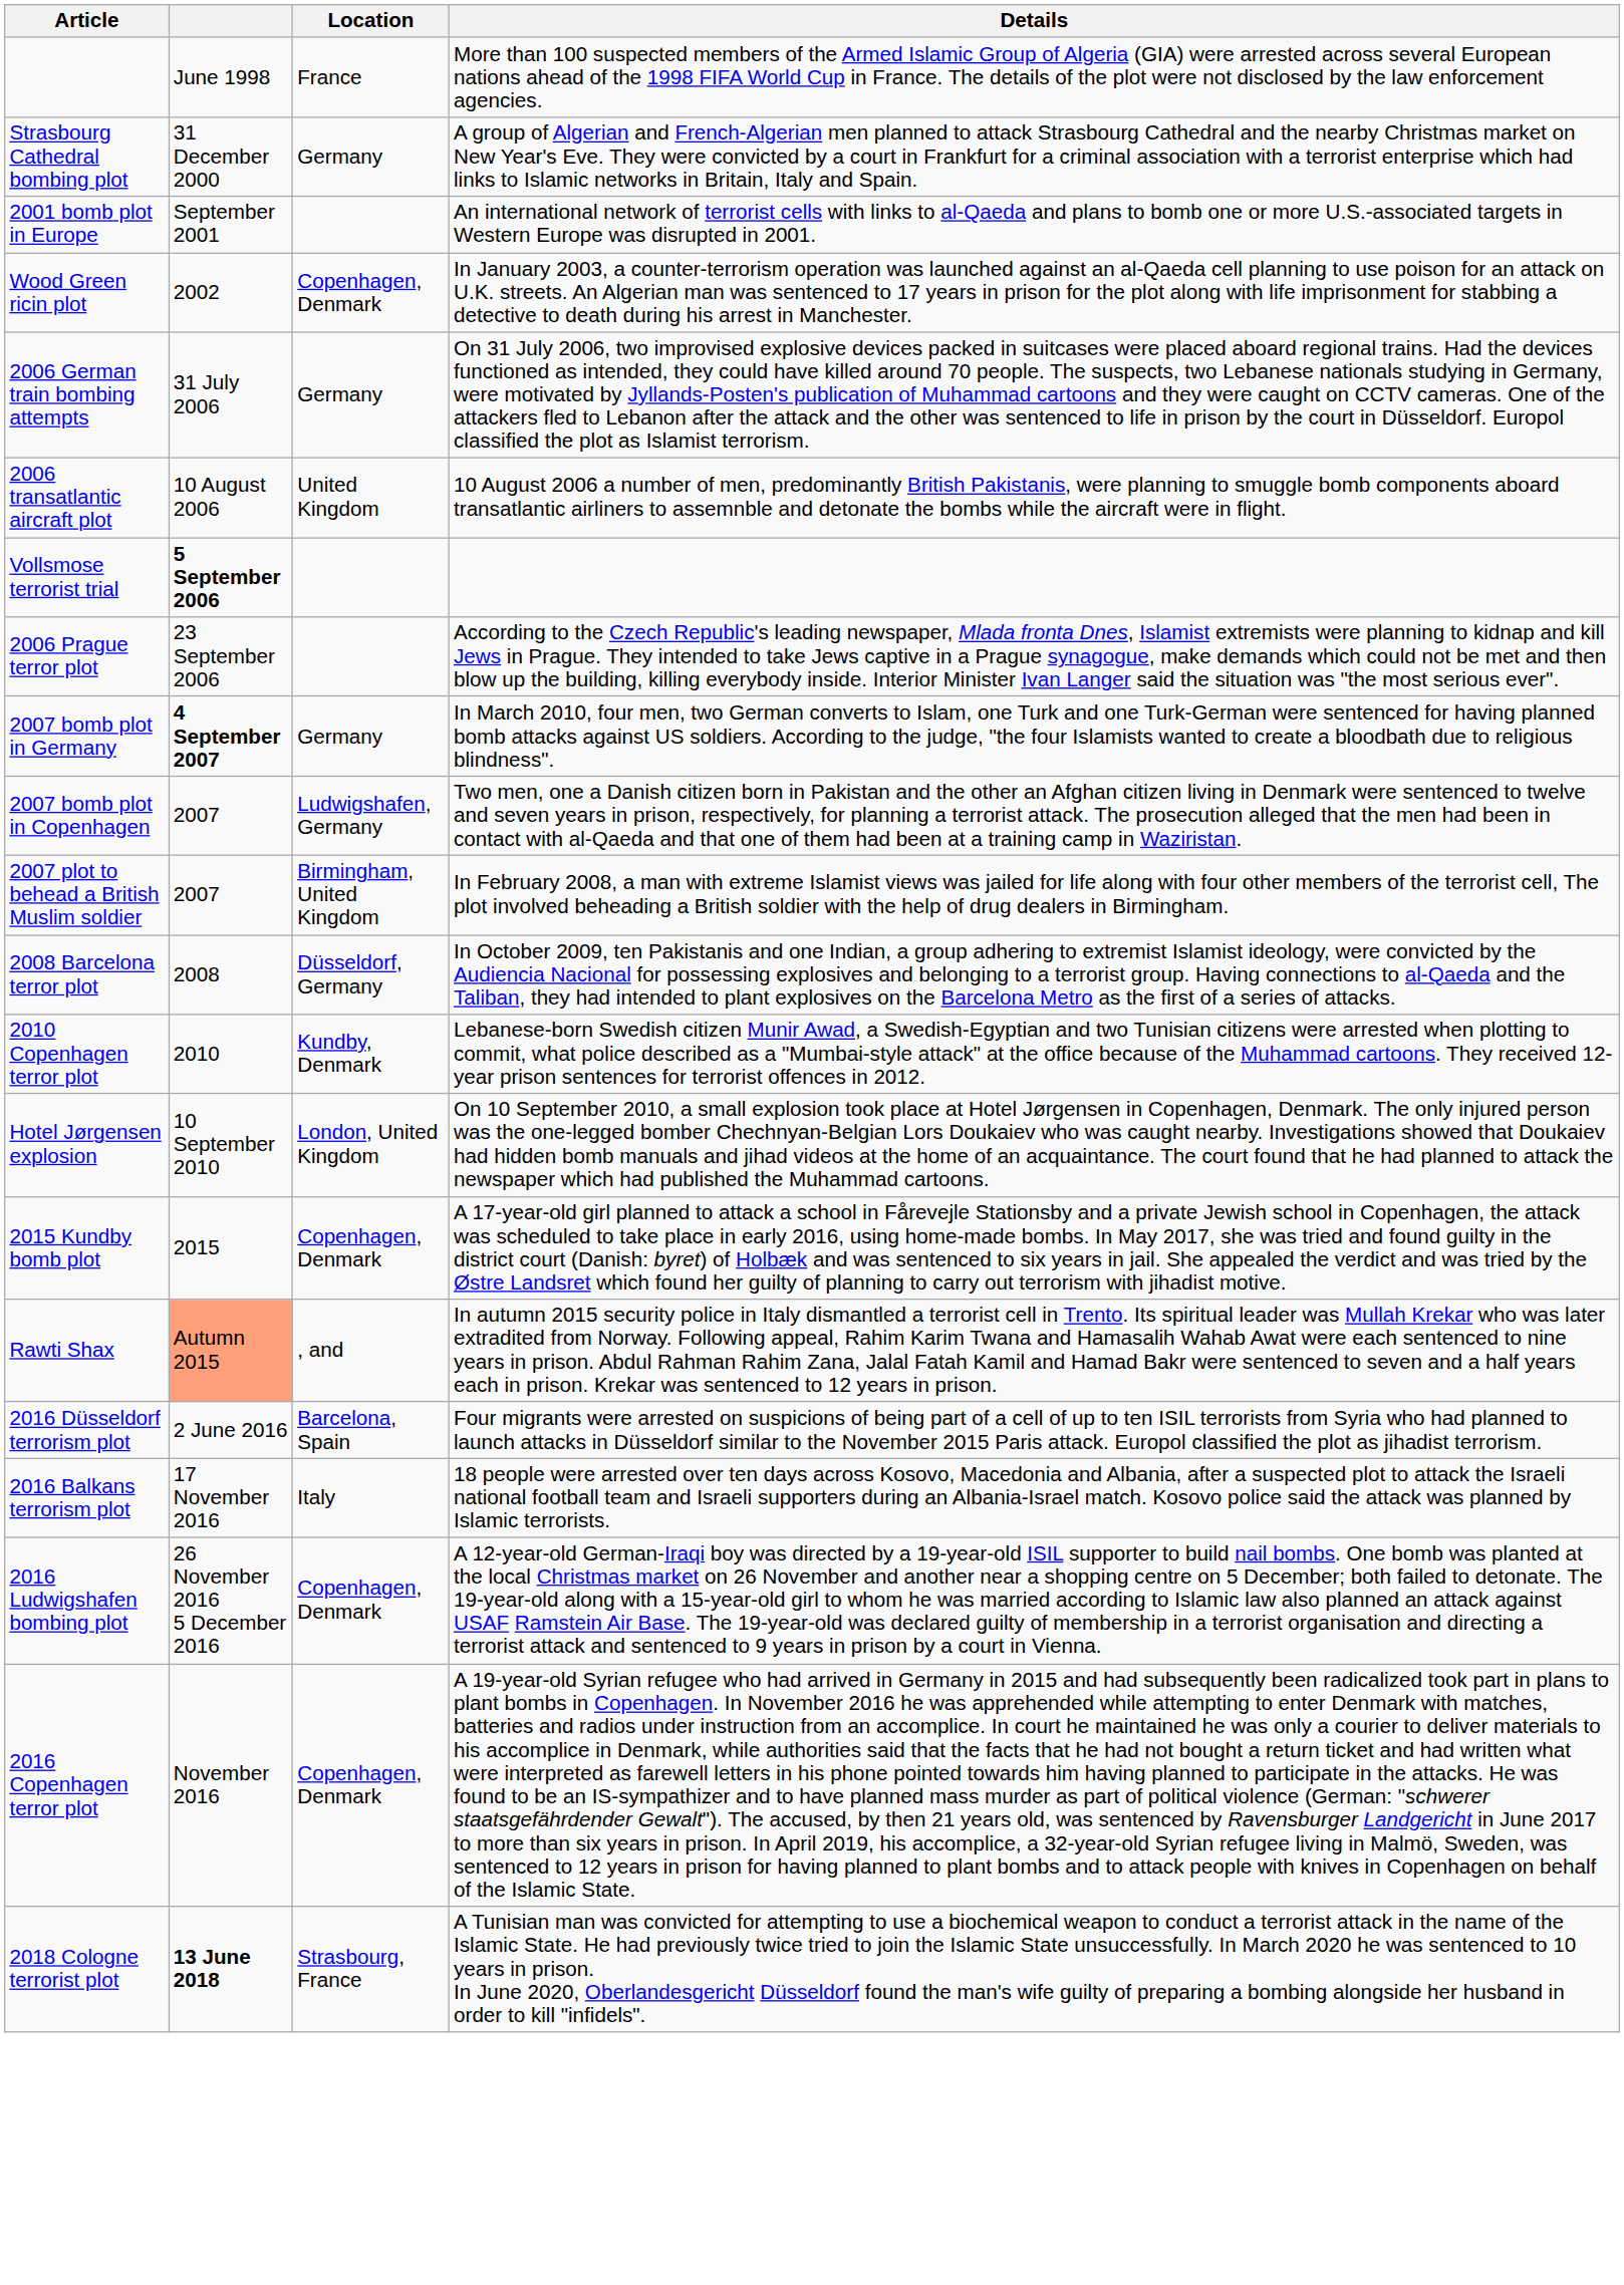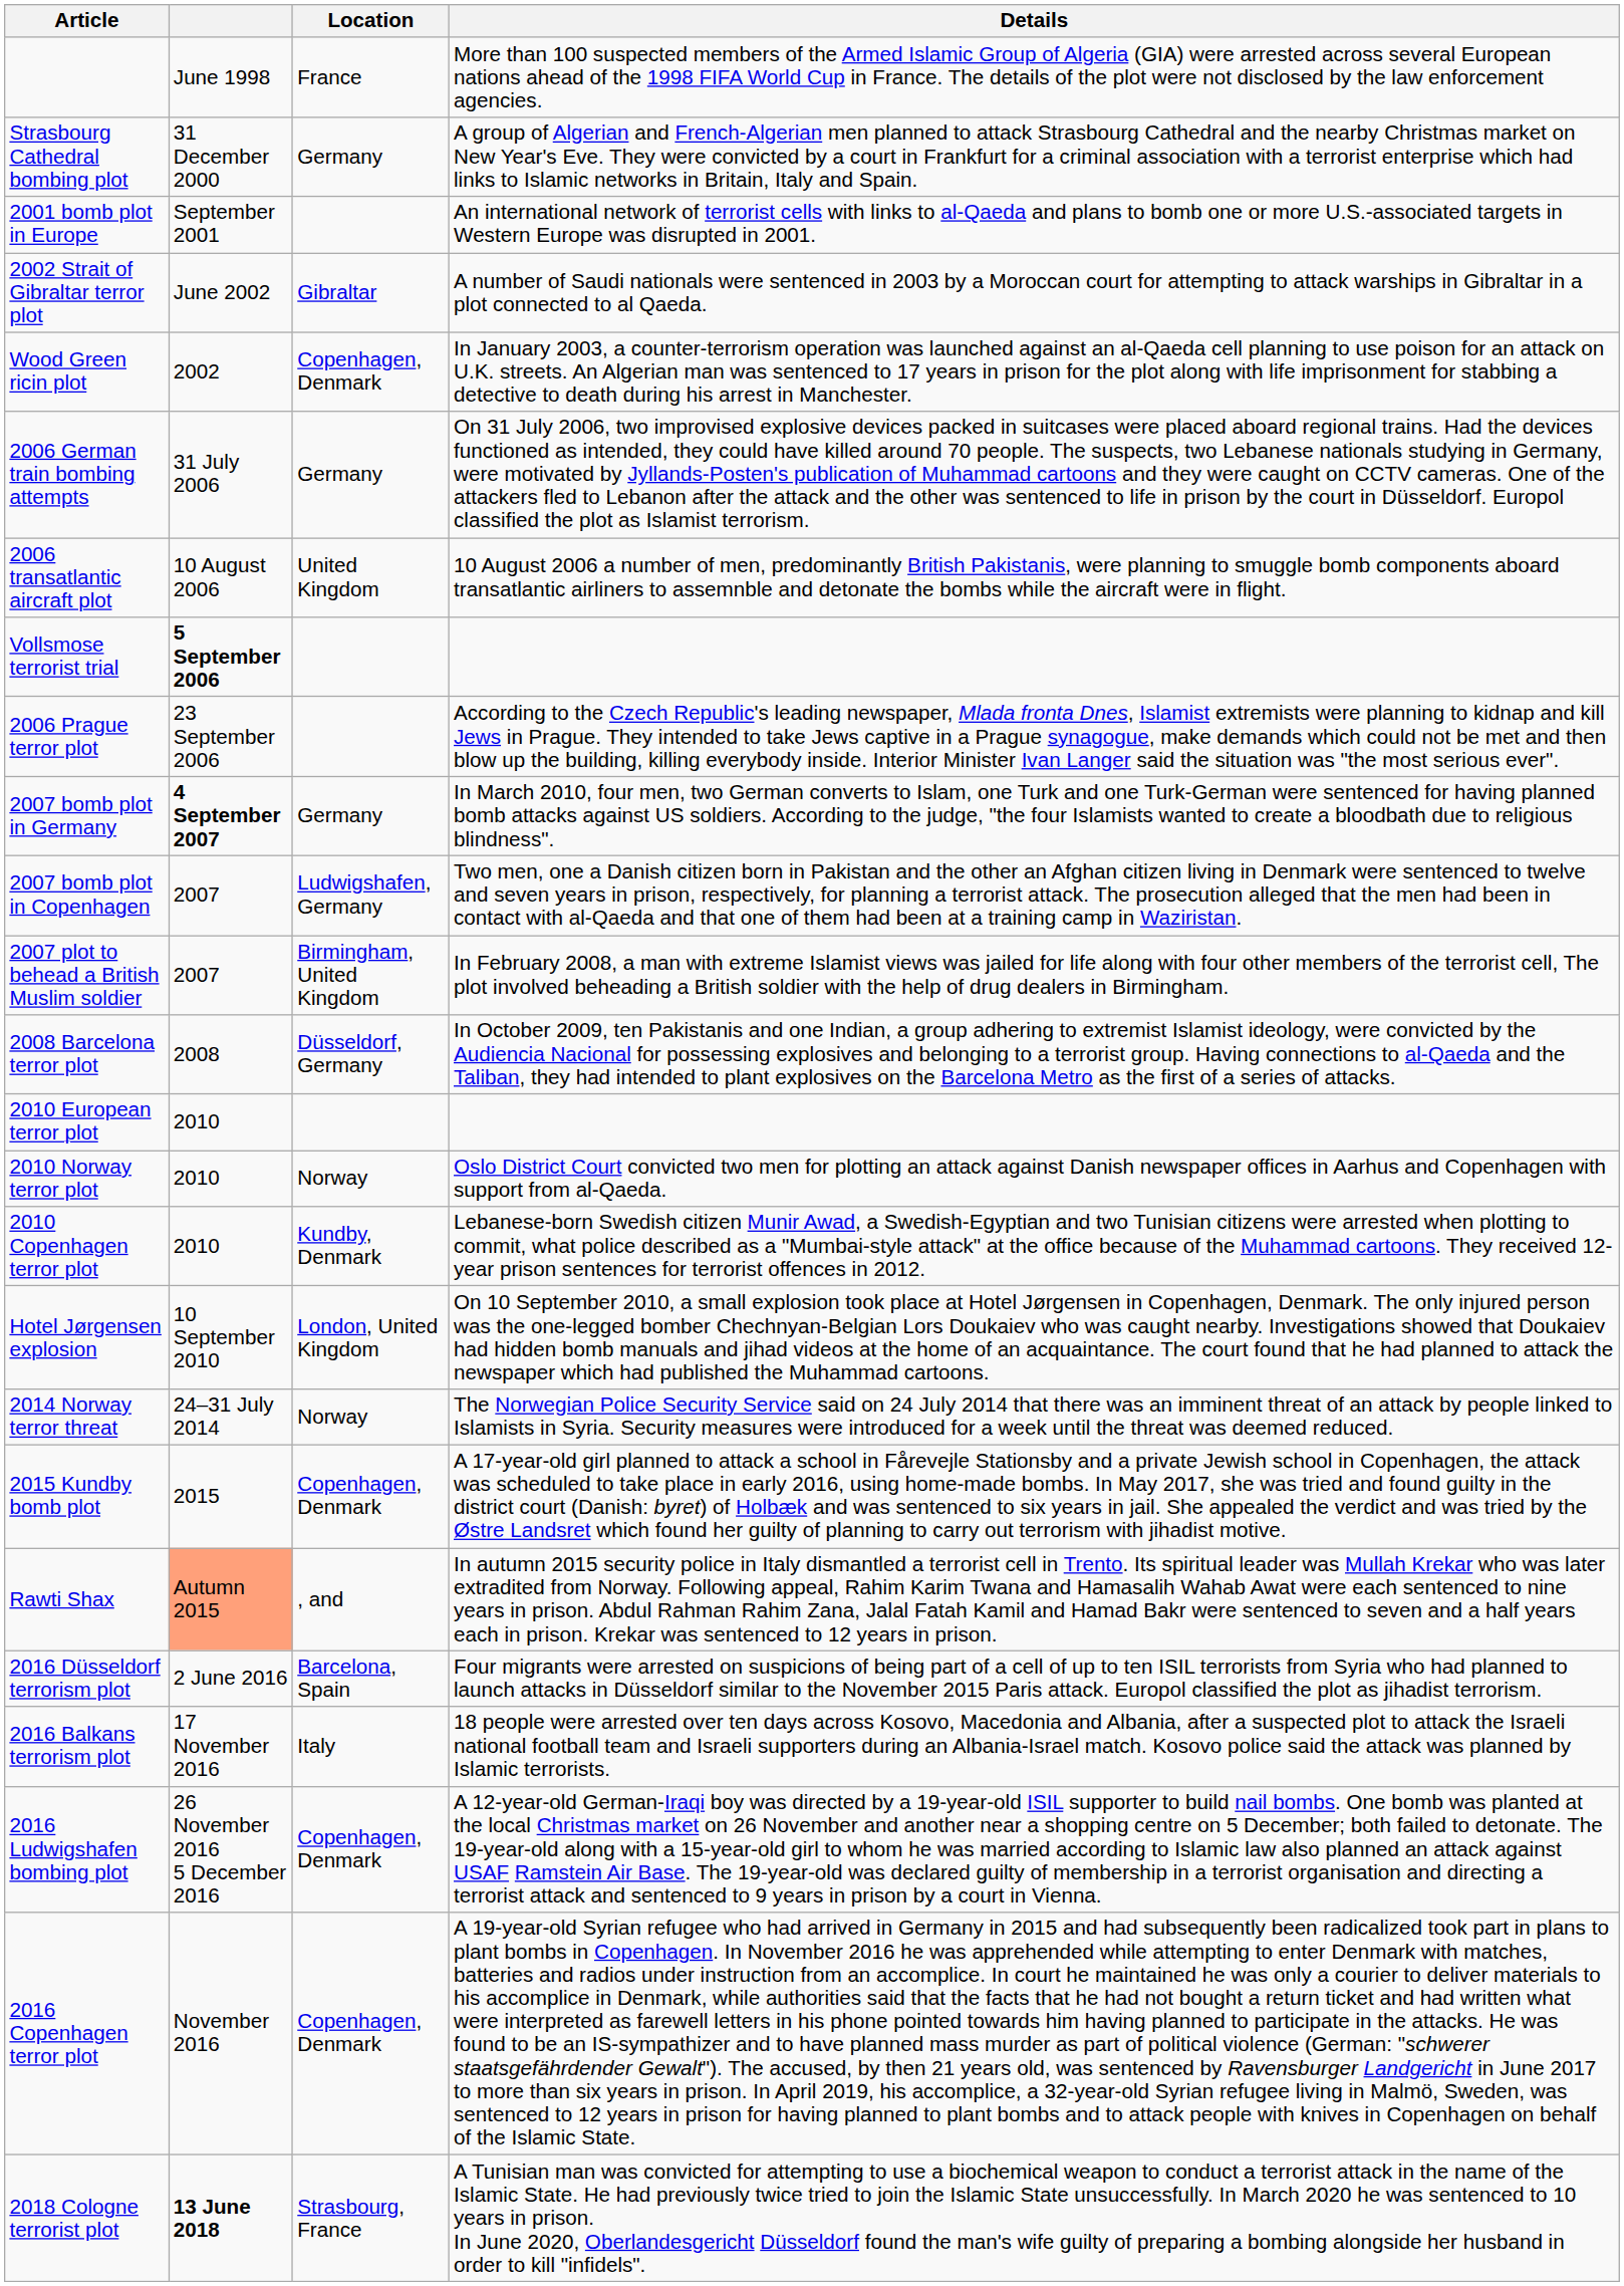 <table class="wikitable">
 <tr>
 <th>Article</th>
 <th></th>
 <th>Location</th>
 <th>Details</th>
 </tr>
 <tr>
 <td></td>
 <td>June 1998</td>
 <td> France</td>
 <td>More than 100 suspected members of the <a href='#'>Armed Islamic Group of Algeria</a> (GIA) were arrested across several European nations ahead of the <a href='#'>1998 FIFA World Cup</a> in France. The details of the plot were not disclosed by the law enforcement agencies.</td>
 </tr>
 <tr>
 <td><a href='#'>Strasbourg Cathedral bombing plot</a></td>
 <td>31 December 2000</td>
 <td> Germany</td>
 <td>A group of <a href='#'>Algerian</a> and <a href='#'>French-Algerian</a> men planned to attack Strasbourg Cathedral and the nearby Christmas market on New Year's Eve. They were convicted by a court in Frankfurt for a criminal association with a terrorist enterprise which had links to Islamic networks in Britain, Italy and Spain.</td>
 </tr>
 <tr>
 <td><a href='#'>2001 bomb plot in Europe</a></td>
 <td>September 2001</td>
 <td></td>
 <td>An international network of <a href='#'>terrorist cells</a> with links to <a href='#'>al-Qaeda</a> and plans to bomb one or more U.S.-associated targets in Western Europe was disrupted in 2001.</td>
+</tr>
+<tr>
+<td><a href='#'>2002 Strait of Gibraltar terror plot</a></td>
+<td>June 2002</td>
+<td> <a href='#'>Gibraltar</a></td>
+<td>A number of Saudi nationals were sentenced in 2003 by a Moroccan court for attempting to attack warships in Gibraltar in a plot connected to al Qaeda.</td>
 </tr>
 <tr>
 <td><a href='#'>Wood Green ricin plot</a></td>
 <td>2002</td>
 <td> <a href='#'>Copenhagen</a>, Denmark</td>
 <td>In January 2003, a counter-terrorism operation was launched against an al-Qaeda cell planning to use poison for an attack on U.K. streets. An Algerian man was sentenced to 17 years in prison for the plot along with life imprisonment for stabbing a detective to death during his arrest in Manchester.</td>
 </tr>
 <tr>
 <td><a href='#'>2006 German train bombing attempts</a></td>
 <td>31 July 2006</td>
 <td> Germany</td>
 <td>On 31 July 2006, two improvised explosive devices packed in suitcases were placed aboard regional trains. Had the devices functioned as intended, they could have killed around 70 people. The suspects, two Lebanese nationals studying in Germany, were motivated by <a href='#'>Jyllands-Posten's publication of Muhammad cartoons</a> and they were caught on CCTV cameras. One of the attackers fled to Lebanon after the attack and the other was sentenced to life in prison by the court in Düsseldorf. Europol classified the plot as Islamist terrorism.</td>
 </tr>
 <tr>
 <td><a href='#'>2006 transatlantic aircraft plot</a></td>
 <td>10 August 2006</td>
 <td> United Kingdom</td>
 <td>10 August 2006 a number of men, predominantly <a href='#'>British Pakistanis</a>, were planning to smuggle bomb components aboard transatlantic airliners to assemnble and detonate the bombs while the aircraft were in flight.</td>
 </tr>
 <tr>
 <td><a href='#'>Vollsmose terrorist trial</a></td>
 <td><strong>5 September 2006</strong></td>
 <td></td>
 <td></td>
 </tr>
 <tr>
 <td><a href='#'>2006 Prague terror plot</a></td>
 <td>23 September 2006</td>
 <td></td>
 <td>According to the <a href='#'>Czech Republic</a>'s leading newspaper, <em><a href='#'>Mlada fronta Dnes</a></em>, <a href='#'>Islamist</a> extremists were planning to kidnap and kill <a href='#'>Jews</a> in Prague. They intended to take Jews captive in a Prague <a href='#'>synagogue</a>, make demands which could not be met and then blow up the building, killing everybody inside. Interior Minister <a href='#'>Ivan Langer</a> said the situation was "the most serious ever".</td>
 </tr>
 <tr>
 <td><a href='#'>2007 bomb plot in Germany</a></td>
 <td><strong>4 September 2007</strong></td>
 <td> Germany</td>
 <td>In March 2010, four men, two German converts to Islam, one Turk and one Turk-German were sentenced for having planned bomb attacks against US soldiers. According to the judge, "the four Islamists wanted to create a bloodbath due to religious blindness".</td>
 </tr>
 <tr>
 <td><a href='#'>2007 bomb plot in Copenhagen</a></td>
 <td>2007</td>
 <td> <a href='#'>Ludwigshafen</a>, Germany</td>
 <td>Two men, one a Danish citizen born in Pakistan and the other an Afghan citizen living in Denmark were sentenced to twelve and seven years in prison, respectively, for planning a terrorist attack. The prosecution alleged that the men had been in contact with al-Qaeda and that one of them had been at a training camp in <a href='#'>Waziristan</a>.</td>
 </tr>
 <tr>
 <td><a href='#'>2007 plot to behead a British Muslim soldier</a></td>
 <td>2007</td>
 <td> <a href='#'>Birmingham</a>, United Kingdom</td>
 <td>In February 2008, a man with extreme Islamist views was jailed for life along with four other members of the terrorist cell, The plot involved beheading a British soldier with the help of drug dealers in Birmingham.</td>
 </tr>
 <tr>
 <td><a href='#'>2008 Barcelona terror plot</a></td>
 <td>2008</td>
 <td> <a href='#'>Düsseldorf</a>, Germany</td>
 <td>In October 2009, ten Pakistanis and one Indian, a group adhering to extremist Islamist ideology, were convicted by the <a href='#'>Audiencia Nacional</a> for possessing explosives and belonging to a terrorist group. Having connections to <a href='#'>al-Qaeda</a> and the <a href='#'>Taliban</a>, they had intended to plant explosives on the <a href='#'>Barcelona Metro</a> as the first of a series of attacks.</td>
 </tr>
 <tr>
+<td><a href='#'>2010 European terror plot</a></td>
+<td>2010</td>
+<td>  </td>
+<td></td>
+</tr>
+<tr>
+<td><a href='#'>2010 Norway terror plot</a></td>
+<td>2010</td>
+<td> Norway</td>
+<td><a href='#'>Oslo District Court</a> convicted two men for plotting an attack against Danish newspaper  offices in Aarhus and Copenhagen with support from al-Qaeda.</td>
+</tr>
+<tr>
 <td><a href='#'>2010 Copenhagen terror plot</a></td>
 <td>2010</td>
 <td> <a href='#'>Kundby</a>, Denmark</td>
 <td>Lebanese-born Swedish citizen <a href='#'>Munir Awad</a>, a Swedish-Egyptian and two Tunisian citizens were arrested when plotting to commit, what police described as a "Mumbai-style attack" at the  office because of the <a href='#'>Muhammad cartoons</a>. They received 12-year prison sentences for terrorist offences in 2012.</td>
 </tr>
 <tr>
 <td><a href='#'>Hotel Jørgensen explosion</a></td>
 <td>10 September 2010</td>
 <td> <a href='#'>London</a>, United Kingdom</td>
 <td>On 10 September 2010, a small explosion took place at Hotel Jørgensen in Copenhagen, Denmark. The only injured person was the one-legged bomber Chechnyan-Belgian Lors Doukaiev who was caught nearby. Investigations showed that Doukaiev had hidden bomb manuals and jihad videos at the home of an acquaintance. The court found that he had planned to attack the newspaper which had published the Muhammad cartoons.</td>
+</tr>
+<tr>
+<td><a href='#'>2014 Norway terror threat</a></td>
+<td>24–31 July 2014</td>
+<td> Norway</td>
+<td>The <a href='#'>Norwegian Police Security Service</a> said on 24 July 2014 that there was an imminent threat of an attack by people linked to Islamists in Syria. Security measures were introduced for a week until the threat was deemed reduced.</td>
 </tr>
 <tr>
 <td><a href='#'>2015 Kundby bomb plot</a></td>
 <td>2015</td>
 <td> <a href='#'>Copenhagen</a>, Denmark</td>
 <td>A 17-year-old girl planned to attack a school in Fårevejle Stationsby and a private Jewish school in Copenhagen, the attack was scheduled to take place in early 2016, using home-made bombs. In May 2017, she was tried and found guilty in the district court (Danish: <em>byret</em>) of <a href='#'>Holbæk</a> and was sentenced to six years in jail. She appealed the verdict and was tried by the <a href='#'>Østre Landsret</a> which found her guilty of planning to carry out terrorism with jihadist motive.</td>
 </tr>
 <tr>
 <td><a href='#'>Rawti Shax</a></td>
 <td style="background: lightsalmon;">Autumn 2015</td>
 <td>,  and </td>
 <td>In autumn 2015 security police in Italy dismantled a terrorist cell in <a href='#'>Trento</a>. Its spiritual leader was <a href='#'>Mullah Krekar</a> who was later extradited from Norway. Following appeal, Rahim Karim Twana and Hamasalih Wahab Awat were each sentenced to nine years in prison. Abdul Rahman Rahim Zana, Jalal Fatah Kamil and Hamad Bakr were sentenced to seven and a half years each in prison. Krekar was sentenced to 12 years in prison.</td>
 </tr>
 <tr>
 <td><a href='#'>2016 Düsseldorf terrorism plot</a></td>
 <td>2 June 2016</td>
 <td> <a href='#'>Barcelona</a>, Spain</td>
 <td>Four migrants were arrested on suspicions of being part of a cell of up to ten ISIL terrorists from Syria who had planned to launch attacks in Düsseldorf similar to the November 2015 Paris attack. Europol classified the plot as jihadist terrorism.</td>
 </tr>
 <tr>
 <td><a href='#'>2016 Balkans terrorism plot</a></td>
 <td>17 November 2016</td>
 <td> Italy</td>
 <td>18 people were arrested over ten days across Kosovo, Macedonia and Albania, after a suspected plot to attack the Israeli national football team and Israeli supporters during an Albania-Israel match. Kosovo police said the attack was planned by Islamic terrorists.</td>
 </tr>
 <tr>
 <td><a href='#'>2016 Ludwigshafen bombing plot</a></td>
 <td>26 November 2016<br>5 December 2016</td>
 <td> <a href='#'>Copenhagen</a>, Denmark</td>
 <td>A 12-year-old German-<a href='#'>Iraqi</a> boy was directed by a 19-year-old <a href='#'>ISIL</a> supporter to build <a href='#'>nail bombs</a>. One bomb was planted at the local <a href='#'>Christmas market</a> on 26 November and another near a shopping centre on 5 December; both failed to detonate. The 19-year-old along with a 15-year-old girl to whom he was married according to Islamic law also planned an attack against <a href='#'>USAF</a> <a href='#'>Ramstein Air Base</a>. The 19-year-old was declared guilty of membership in a terrorist organisation and directing a terrorist attack and sentenced to 9 years in prison by a court in Vienna.</td>
 </tr>
 <tr>
 <td><a href='#'>2016 Copenhagen terror plot</a></td>
 <td>November 2016</td>
 <td> <a href='#'>Copenhagen</a>, Denmark</td>
 <td>A 19-year-old Syrian refugee who had arrived in Germany in 2015 and had subsequently been radicalized took part in plans to plant bombs in <a href='#'>Copenhagen</a>. In November 2016 he was apprehended while attempting to enter Denmark with matches, batteries and radios under instruction from an accomplice. In court he maintained he was only a courier to deliver materials to his accomplice in Denmark, while authorities said that the facts that he had not bought a return ticket and had written what were interpreted as farewell letters in his phone pointed towards him having planned to participate in the attacks. He was found to be an IS-sympathizer and to have planned mass murder as part of political violence (German: "<em>schwerer staatsgefährdender Gewalt</em>"). The accused, by then 21 years old, was sentenced by <em>Ravensburger <a href='#'>Landgericht</a></em> in June 2017 to more than six years in prison. In April 2019, his accomplice, a 32-year-old Syrian refugee living in Malmö, Sweden, was sentenced to 12 years in prison for having planned to plant bombs and to attack people with knives in Copenhagen on behalf of the Islamic State.</td>
 </tr>
 <tr>
 <td><a href='#'>2018 Cologne terrorist plot</a></td>
 <td><strong>13 June 2018</strong></td>
 <td> <a href='#'>Strasbourg</a>, France</td>
 <td>A Tunisian man was convicted for attempting to use a biochemical weapon to conduct a terrorist attack in the name of the Islamic State. He had previously twice tried to join the Islamic State unsuccessfully. In March 2020 he was sentenced to 10 years in prison.<br>In June 2020, <a href='#'>Oberlandesgericht</a> <a href='#'>Düsseldorf</a> found the man's wife guilty of preparing a bombing alongside her husband in order to kill "infidels".</td>
 </tr>
 </table>
